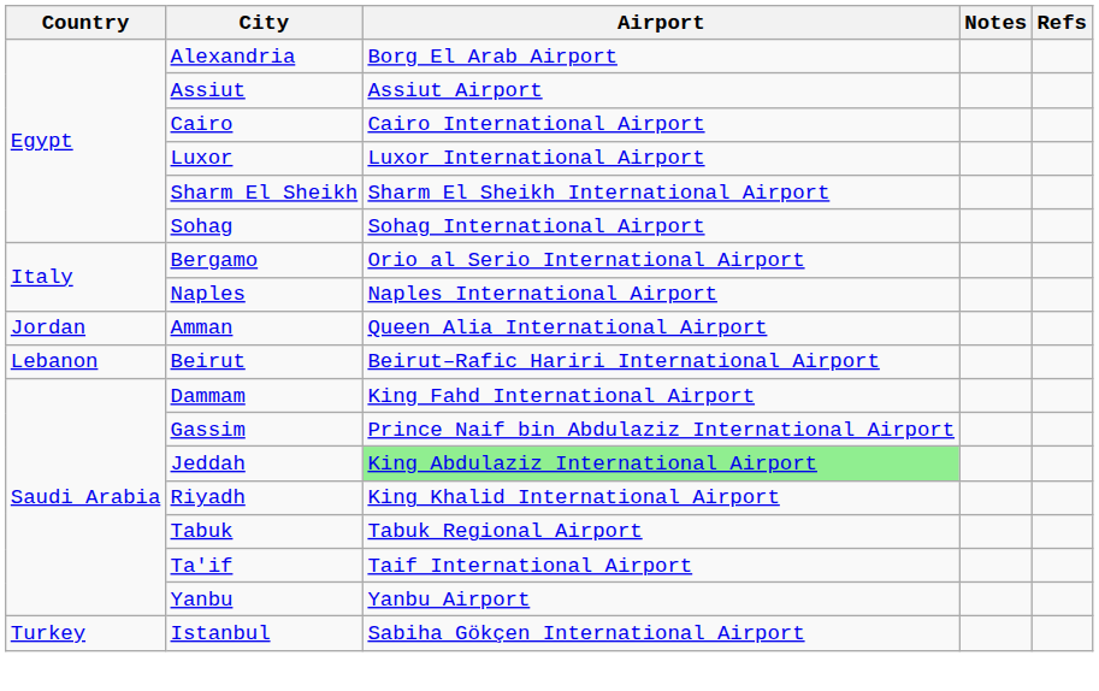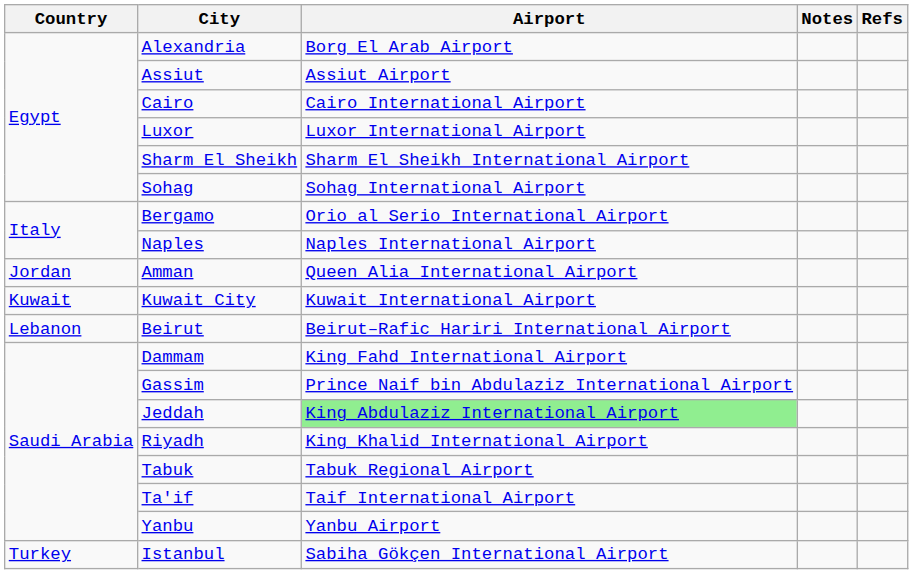 <table class="sortable wikitable">
 <tr>
 <th>Country</th>
 <th>City</th>
 <th>Airport</th>
 <th>Notes</th>
 <th>Refs</th>
 </tr>
 <tr>
 <td rowspan="6"><a href='#'>Egypt</a></td>
 <td><a href='#'>Alexandria</a></td>
 <td><a href='#'>Borg El Arab Airport</a></td>
 <td></td>
 <td align=center></td>
 </tr>
 <tr>
 <td><a href='#'>Assiut</a></td>
 <td><a href='#'>Assiut Airport</a></td>
 <td></td>
 <td align=center></td>
 </tr>
 <tr>
 <td><a href='#'>Cairo</a></td>
 <td><a href='#'>Cairo International Airport</a></td>
 <td></td>
 <td align=center></td>
 </tr>
 <tr>
 <td><a href='#'>Luxor</a></td>
 <td><a href='#'>Luxor International Airport</a></td>
 <td></td>
 <td align=center></td>
 </tr>
 <tr>
 <td><a href='#'>Sharm El Sheikh</a></td>
 <td><a href='#'>Sharm El Sheikh International Airport</a></td>
 <td></td>
 <td></td>
 </tr>
 <tr>
 <td><a href='#'>Sohag</a></td>
 <td><a href='#'>Sohag International Airport</a></td>
 <td></td>
 <td align=center></td>
 </tr>
 <tr>
 <td rowspan="2"><a href='#'>Italy</a></td>
 <td><a href='#'>Bergamo</a></td>
 <td><a href='#'>Orio al Serio International Airport</a></td>
 <td></td>
 <td align=center></td>
 </tr>
 <tr>
 <td><a href='#'>Naples</a></td>
 <td><a href='#'>Naples International Airport</a></td>
 <td></td>
 <td align=center></td>
 </tr>
 <tr>
 <td><a href='#'>Jordan</a></td>
 <td><a href='#'>Amman</a></td>
 <td><a href='#'>Queen Alia International Airport</a></td>
 <td></td>
 <td align=center></td>
 </tr>
 <tr>
+<td><a href='#'>Kuwait</a></td>
+<td><a href='#'>Kuwait City</a></td>
+<td><a href='#'>Kuwait International Airport</a></td>
+<td></td>
+<td align=center></td>
+</tr>
+<tr>
 <td><a href='#'>Lebanon</a></td>
 <td><a href='#'>Beirut</a></td>
 <td><a href='#'>Beirut–Rafic Hariri International Airport</a></td>
 <td></td>
 <td align=center></td>
 </tr>
 <tr>
 <td rowspan="7"><a href='#'>Saudi Arabia</a></td>
 <td><a href='#'>Dammam</a></td>
 <td><a href='#'>King Fahd International Airport</a></td>
 <td></td>
 <td align=center></td>
 </tr>
 <tr>
 <td><a href='#'>Gassim</a></td>
 <td><a href='#'>Prince Naif bin Abdulaziz International Airport</a></td>
 <td></td>
 <td align=center></td>
 </tr>
 <tr>
 <td><a href='#'>Jeddah</a></td>
 <td style="background: lightgreen;"><a href='#'>King Abdulaziz International Airport</a></td>
 <td></td>
 <td align=center></td>
 </tr>
 <tr>
 <td><a href='#'>Riyadh</a></td>
 <td><a href='#'>King Khalid International Airport</a></td>
 <td></td>
 <td align=center></td>
 </tr>
 <tr>
 <td><a href='#'>Tabuk</a></td>
 <td><a href='#'>Tabuk Regional Airport</a></td>
 <td></td>
 <td align=center></td>
 </tr>
 <tr>
 <td><a href='#'>Ta'if</a></td>
 <td><a href='#'>Taif International Airport</a></td>
 <td></td>
 <td align=center></td>
 </tr>
 <tr>
 <td><a href='#'>Yanbu</a></td>
 <td><a href='#'>Yanbu Airport</a></td>
 <td></td>
 <td align=center></td>
 </tr>
 <tr>
 <td><a href='#'>Turkey</a></td>
 <td><a href='#'>Istanbul</a></td>
 <td><a href='#'>Sabiha Gökçen International Airport</a></td>
 <td></td>
 <td align=center></td>
 </tr>
 </table>
